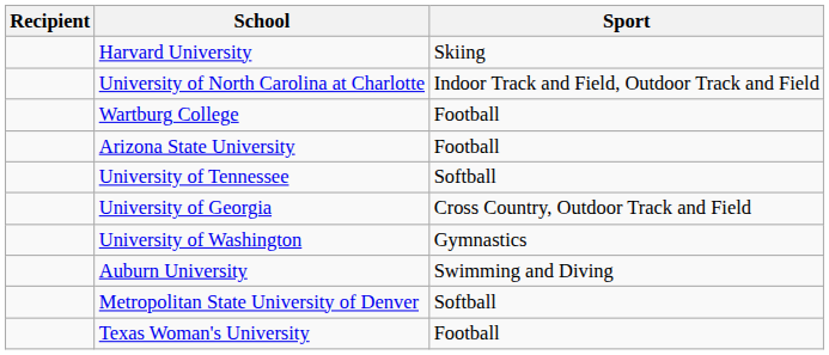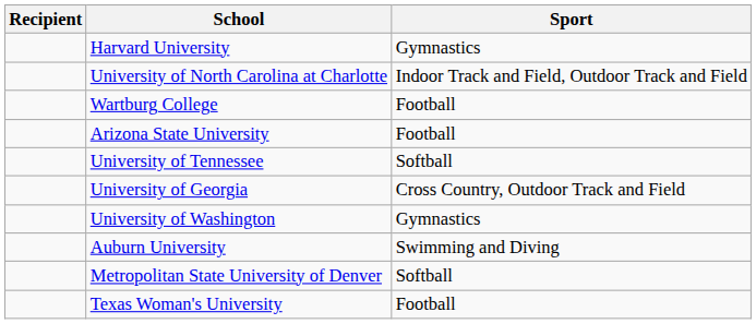 <table class="wikitable sortable">
 <tr>
 <th>Recipient</th>
 <th>School</th>
 <th>Sport</th>
 </tr>
 <tr>
 <td></td>
 <td><a href='#'>Harvard University</a></td>
-<td>Skiing</td>
+<td>Gymnastics</td>
 </tr>
 <tr>
 <td></td>
 <td><a href='#'>University of North Carolina at Charlotte</a></td>
 <td>Indoor Track and Field, Outdoor Track and Field</td>
 </tr>
 <tr>
 <td></td>
 <td><a href='#'>Wartburg College</a></td>
 <td>Football</td>
 </tr>
 <tr>
 <td></td>
 <td><a href='#'>Arizona State University</a></td>
 <td>Football</td>
 </tr>
 <tr>
 <td></td>
 <td><a href='#'>University of Tennessee</a></td>
 <td>Softball</td>
 </tr>
 <tr>
 <td></td>
 <td><a href='#'>University of Georgia</a></td>
 <td>Cross Country, Outdoor Track and Field</td>
 </tr>
 <tr>
 <td></td>
 <td><a href='#'>University of Washington</a></td>
 <td>Gymnastics</td>
 </tr>
 <tr>
 <td></td>
 <td><a href='#'>Auburn University</a></td>
 <td>Swimming and Diving</td>
 </tr>
 <tr>
 <td></td>
 <td><a href='#'>Metropolitan State University of Denver</a></td>
 <td>Softball</td>
 </tr>
 <tr>
 <td></td>
 <td><a href='#'>Texas Woman's University</a></td>
 <td>Football</td>
 </tr>
 </table>
